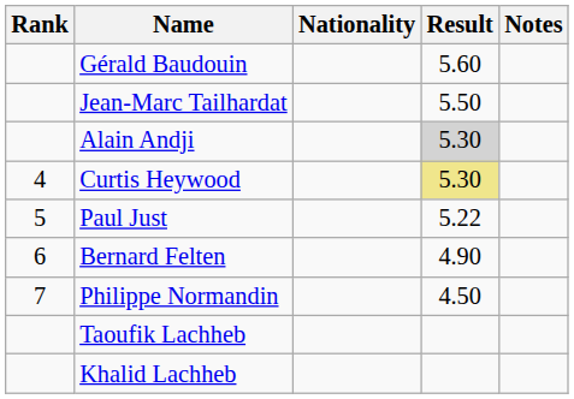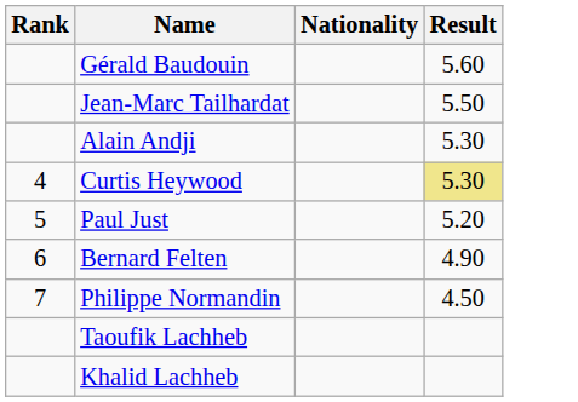 <table class="wikitable sortable" style="text-align:center">
 <tr>
 <th>Rank</th>
 <th>Name</th>
 <th>Nationality</th>
 <th>Result</th>
-<th>Notes</th>
 </tr>
 <tr>
 <td></td>
 <td align=left><a href='#'>Gérald Baudouin</a></td>
 <td align=left></td>
 <td>5.60</td>
-<td></td>
 </tr>
 <tr>
 <td></td>
 <td align=left><a href='#'>Jean-Marc Tailhardat</a></td>
 <td align=left></td>
 <td>5.50</td>
-<td></td>
 </tr>
 <tr>
 <td></td>
 <td align=left><a href='#'>Alain Andji</a></td>
 <td align=left></td>
-<td style="background: lightgrey;">5.30</td>
-<td></td>
+<td>5.30</td>
 </tr>
 <tr>
 <td>4</td>
 <td align=left><a href='#'>Curtis Heywood</a></td>
 <td align=left></td>
 <td style="background: khaki;">5.30</td>
-<td></td>
 </tr>
 <tr>
 <td>5</td>
 <td align=left><a href='#'>Paul Just</a></td>
 <td align=left></td>
-<td>5.22</td>
-<td></td>
+<td>5.20</td>
 </tr>
 <tr>
 <td>6</td>
 <td align=left><a href='#'>Bernard Felten</a></td>
 <td align=left></td>
 <td>4.90</td>
-<td></td>
 </tr>
 <tr>
 <td>7</td>
 <td align=left><a href='#'>Philippe Normandin</a></td>
 <td align=left></td>
 <td>4.50</td>
-<td></td>
 </tr>
 <tr>
 <td></td>
 <td align=left><a href='#'>Taoufik Lachheb</a></td>
 <td align=left></td>
-<td></td>
 <td></td>
 </tr>
 <tr>
 <td></td>
 <td align=left><a href='#'>Khalid Lachheb</a></td>
 <td align=left></td>
 <td></td>
-<td></td>
 </tr>
 </table>
